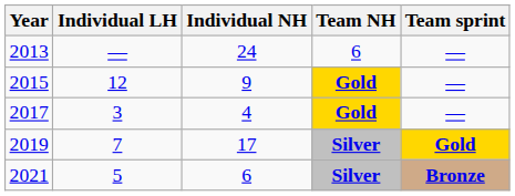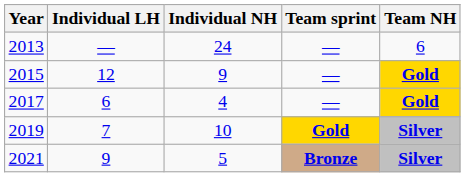 <table class="wikitable" "text-align:center;">
 <tr>
 <th>Year</th>
 <th>Individual LH</th>
 <th>Individual NH</th>
+<th>Team sprint</th>
 <th>Team NH</th>
-<th>Team sprint</th>
 </tr>
 <tr align=center>
 <td><a href='#'>2013</a></td>
 <td><a href='#'>—</a></td>
 <td><a href='#'>24</a></td>
+<td><a href='#'>—</a></td>
 <td><a href='#'>6</a></td>
-<td><a href='#'>—</a></td>
 </tr>
 <tr align=center>
 <td><a href='#'>2015</a></td>
 <td><a href='#'>12</a></td>
 <td><a href='#'>9</a></td>
+<td><a href='#'>—</a></td>
 <td style="background:gold;"><a href='#'><strong>Gold</strong></a></td>
-<td><a href='#'>—</a></td>
 </tr>
 <tr align=center>
 <td><a href='#'>2017</a></td>
-<td><a href='#'>3</a></td>
+<td><a href='#'>6</a></td>
 <td><a href='#'>4</a></td>
+<td><a href='#'>—</a></td>
 <td style="background:gold;"><a href='#'><strong>Gold</strong></a></td>
-<td><a href='#'>—</a></td>
 </tr>
 <tr align=center>
 <td><a href='#'>2019</a></td>
 <td><a href='#'>7</a></td>
-<td><a href='#'>17</a></td>
+<td><a href='#'>10</a></td>
+<td style="background:gold;"><a href='#'><strong>Gold</strong></a></td>
 <td style="background:silver;"><a href='#'><strong>Silver</strong></a></td>
-<td style="background:gold;"><a href='#'><strong>Gold</strong></a></td>
 </tr>
 <tr align=center>
 <td><a href='#'>2021</a></td>
+<td><a href='#'>9</a></td>
 <td><a href='#'>5</a></td>
-<td><a href='#'>6</a></td>
+<td style="background:#cfaa88;"><a href='#'><strong>Bronze</strong></a></td>
 <td style="background:silver;"><a href='#'><strong>Silver</strong></a></td>
-<td style="background:#cfaa88;"><a href='#'><strong>Bronze</strong></a></td>
 </tr>
 </table>
